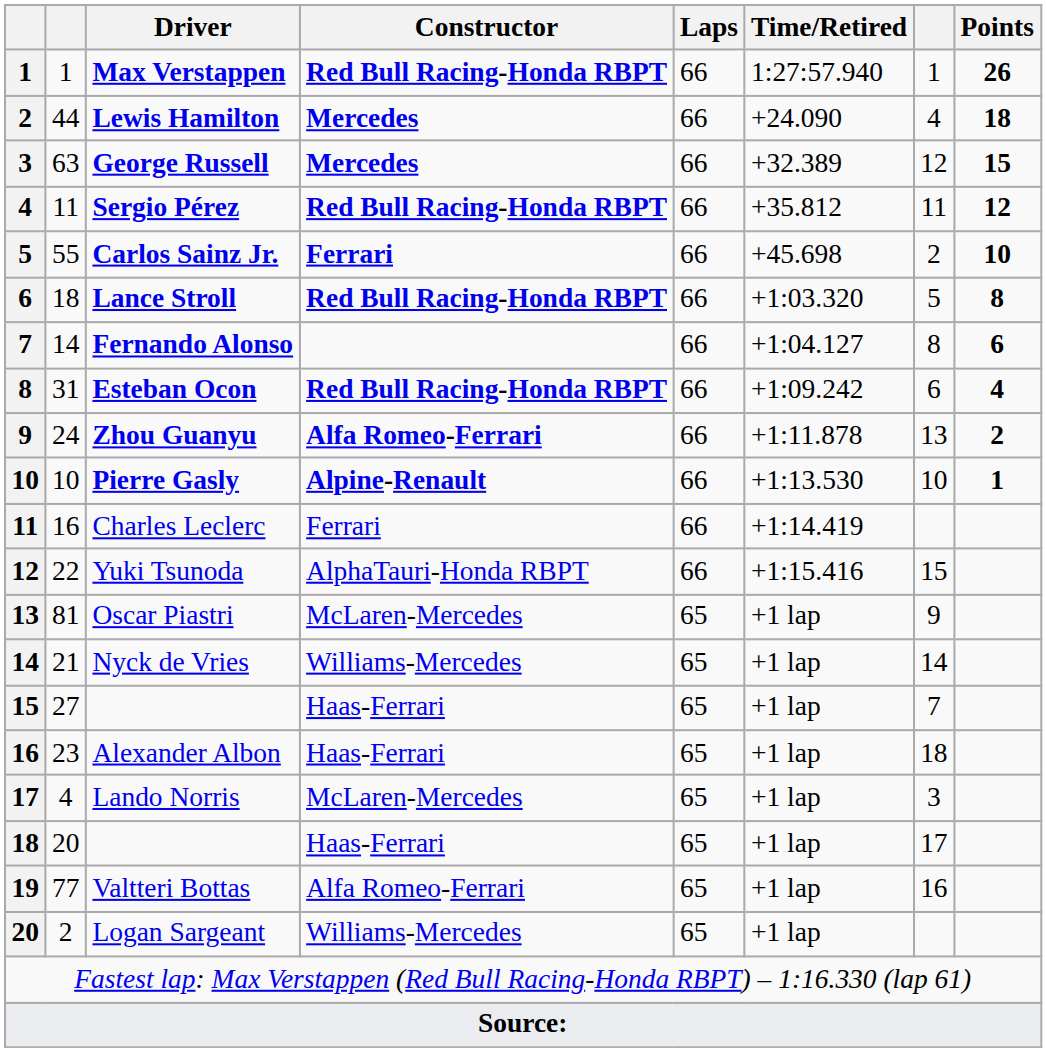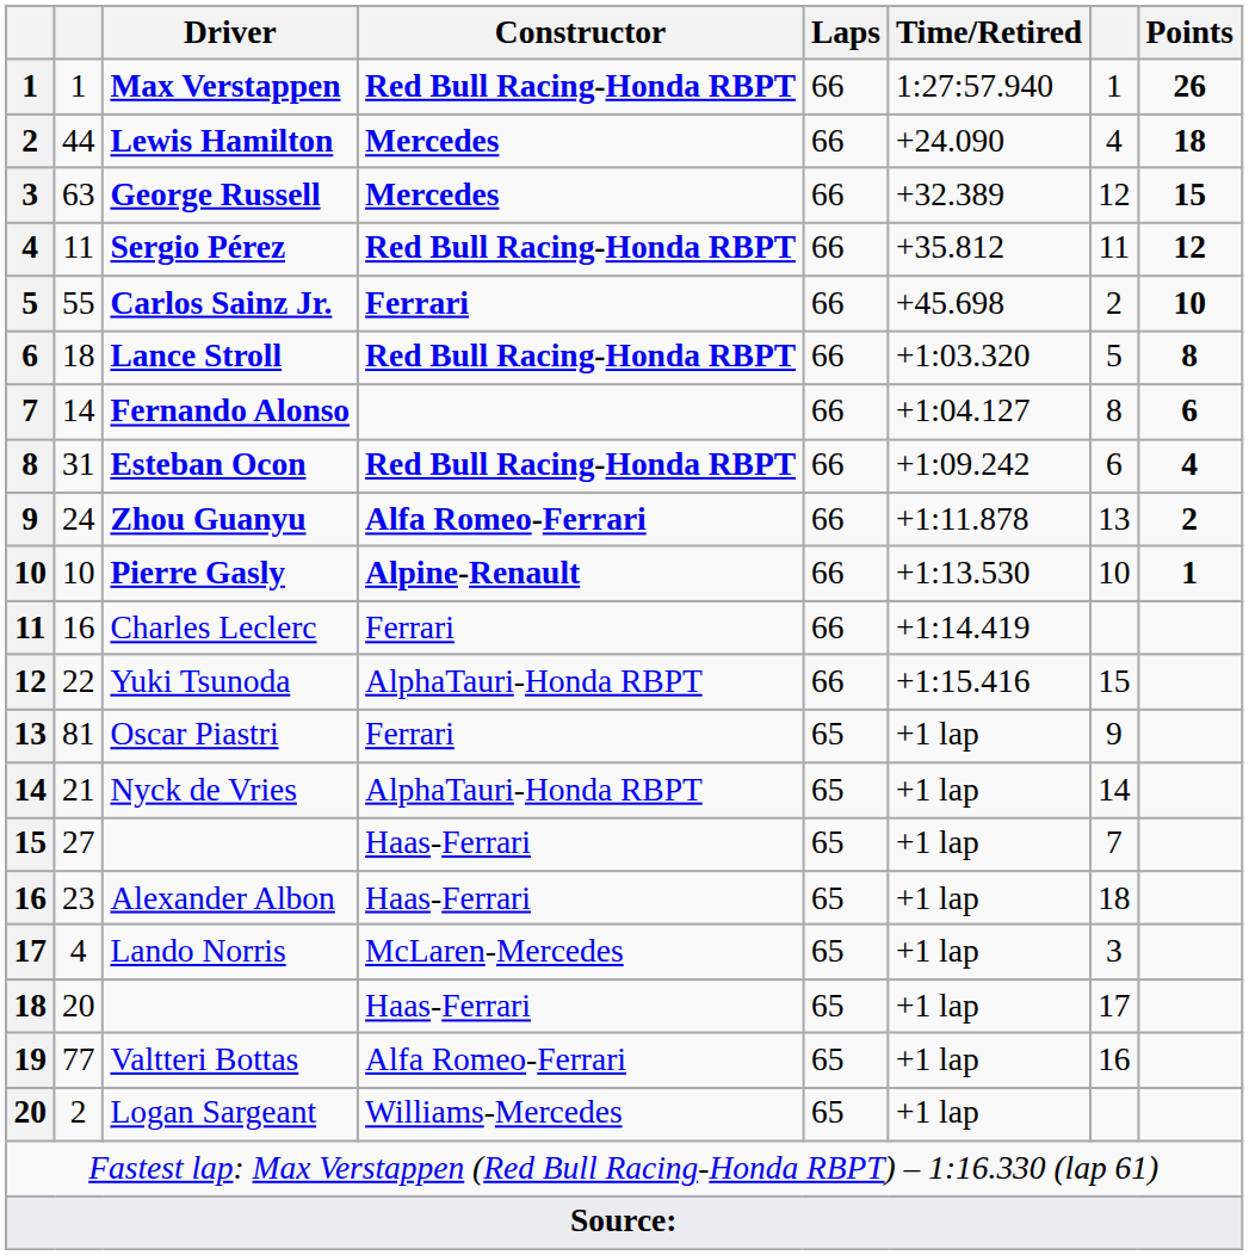 <table class="wikitable sortable" style="font-size: 85%;">
 <tr>
 <th scope="col"></th>
 <th scope="col"></th>
 <th scope="col">Driver</th>
 <th scope="col">Constructor</th>
 <th scope="col" class="unsortable">Laps</th>
 <th scope="col" class="unsortable">Time/Retired</th>
 <th scope="col"></th>
 <th scope="col">Points</th>
 </tr>
 <tr>
 <th>1</th>
 <td align="center">1</td>
 <td data-sort-value="ver"><strong> <a href='#'>Max Verstappen</a></strong></td>
 <td><strong><a href='#'>Red Bull Racing</a>-<a href='#'>Honda RBPT</a></strong></td>
 <td>66</td>
 <td>1:27:57.940</td>
 <td align="center">1</td>
 <td align="center"><strong>26</strong></td>
 </tr>
 <tr>
 <th>2</th>
 <td align="center">44</td>
 <td data-sort-value="ham"><strong> <a href='#'>Lewis Hamilton</a></strong></td>
 <td><a href='#'><strong>Mercedes</strong></a></td>
 <td>66</td>
 <td>+24.090</td>
 <td align="center">4</td>
 <td align="center"><strong>18</strong></td>
 </tr>
 <tr>
 <th>3</th>
 <td align="center">63</td>
 <td data-sort-value="rus"><strong> <a href='#'>George Russell</a></strong></td>
 <td><a href='#'><strong>Mercedes</strong></a></td>
 <td>66</td>
 <td>+32.389</td>
 <td align="center">12</td>
 <td align="center"><strong>15</strong></td>
 </tr>
 <tr>
 <th>4</th>
 <td style="text-align:center">11</td>
 <td data-sort-value="per"><strong> <a href='#'>Sergio Pérez</a></strong></td>
 <td><strong><a href='#'>Red Bull Racing</a>-<a href='#'>Honda RBPT</a></strong></td>
 <td>66</td>
 <td>+35.812</td>
 <td style="text-align:center">11</td>
 <td align="center"><strong>12</strong></td>
 </tr>
 <tr>
 <th>5</th>
 <td align="center">55</td>
 <td data-sort-value="sai"><strong> <a href='#'>Carlos Sainz Jr.</a></strong></td>
 <td><a href='#'><strong>Ferrari</strong></a></td>
 <td>66</td>
 <td>+45.698</td>
 <td align="center">2</td>
 <td align="center"><strong>10</strong></td>
 </tr>
 <tr>
 <th>6</th>
 <td align="center">18</td>
 <td data-sort-value="str"><strong> <a href='#'>Lance Stroll</a></strong></td>
 <td><strong><a href='#'>Red Bull Racing</a>-<a href='#'>Honda RBPT</a></strong></td>
 <td>66</td>
 <td>+1:03.320</td>
 <td align="center">5</td>
 <td align="center"><strong>8</strong></td>
 </tr>
 <tr>
 <th>7</th>
 <td align="center">14</td>
 <td data-sort-value="alo"><strong> <a href='#'>Fernando Alonso</a></strong></td>
 <td><strong></strong></td>
 <td>66</td>
 <td>+1:04.127</td>
 <td align="center">8</td>
 <td align="center"><strong>6</strong></td>
 </tr>
 <tr>
 <th>8</th>
 <td align="center">31</td>
 <td data-sort-value="oco"><strong> <a href='#'>Esteban Ocon</a></strong></td>
 <td><strong><a href='#'>Red Bull Racing</a>-<a href='#'>Honda RBPT</a></strong></td>
 <td>66</td>
 <td>+1:09.242</td>
 <td align="center">6</td>
 <td align="center"><strong>4</strong></td>
 </tr>
 <tr>
 <th>9</th>
 <td align="center">24</td>
 <td data-sort-value="zho"><strong> <a href='#'>Zhou Guanyu</a></strong></td>
 <td><strong><a href='#'>Alfa Romeo</a>-<a href='#'>Ferrari</a></strong></td>
 <td>66</td>
 <td>+1:11.878</td>
 <td align="center">13</td>
 <td align="center"><strong>2</strong></td>
 </tr>
 <tr>
 <th>10</th>
 <td align="center">10</td>
 <td data-sort-value="gas"><strong> <a href='#'>Pierre Gasly</a></strong></td>
 <td><strong><a href='#'>Alpine</a>-<a href='#'>Renault</a></strong></td>
 <td>66</td>
 <td>+1:13.530</td>
 <td align="center">10</td>
 <td align="center"><strong>1</strong></td>
 </tr>
 <tr>
 <th>11</th>
 <td style="text-align:center">16</td>
 <td data-sort-value="lec"> <a href='#'>Charles Leclerc</a></td>
 <td><a href='#'>Ferrari</a></td>
 <td>66</td>
 <td>+1:14.419</td>
 <td align="center"></td>
 <td></td>
 </tr>
 <tr>
 <th>12</th>
 <td align="center">22</td>
 <td data-sort-value="tsu"> <a href='#'>Yuki Tsunoda</a></td>
 <td><a href='#'>AlphaTauri</a>-<a href='#'>Honda RBPT</a></td>
 <td>66</td>
 <td>+1:15.416</td>
 <td align="center">15</td>
 <td></td>
 </tr>
 <tr>
 <th>13</th>
 <td align="center">81</td>
 <td data-sort-value="pia"> <a href='#'>Oscar Piastri</a></td>
-<td><a href='#'>McLaren</a>-<a href='#'>Mercedes</a></td>
+<td><a href='#'>Ferrari</a></td>
 <td>65</td>
 <td>+1 lap</td>
 <td align="center">9</td>
 <td></td>
 </tr>
 <tr>
 <th>14</th>
 <td align="center">21</td>
 <td data-sort-value="dev"> <a href='#'>Nyck de Vries</a></td>
-<td><a href='#'>Williams</a>-<a href='#'>Mercedes</a></td>
+<td><a href='#'>AlphaTauri</a>-<a href='#'>Honda RBPT</a></td>
 <td>65</td>
 <td>+1 lap</td>
 <td align="center">14</td>
 <td></td>
 </tr>
 <tr>
 <th>15</th>
 <td align="center">27</td>
 <td data-sort-value="hul"></td>
 <td><a href='#'>Haas</a>-<a href='#'>Ferrari</a></td>
 <td>65</td>
 <td>+1 lap</td>
 <td align="center">7</td>
 <td></td>
 </tr>
 <tr>
 <th>16</th>
 <td align="center">23</td>
 <td data-sort-value="alb"> <a href='#'>Alexander Albon</a></td>
 <td><a href='#'>Haas</a>-<a href='#'>Ferrari</a></td>
 <td>65</td>
 <td>+1 lap</td>
 <td align="center">18</td>
 <td></td>
 </tr>
 <tr>
 <th>17</th>
 <td align="center">4</td>
 <td data-sort-value="nor"> <a href='#'>Lando Norris</a></td>
 <td><a href='#'>McLaren</a>-<a href='#'>Mercedes</a></td>
 <td>65</td>
 <td>+1 lap</td>
 <td align="center">3</td>
 <td></td>
 </tr>
 <tr>
 <th>18</th>
 <td align="center">20</td>
 <td data-sort-value="mag"></td>
 <td><a href='#'>Haas</a>-<a href='#'>Ferrari</a></td>
 <td>65</td>
 <td>+1 lap</td>
 <td align="center">17</td>
 <td></td>
 </tr>
 <tr>
 <th>19</th>
 <td align="center">77</td>
 <td data-sort-value="bot"> <a href='#'>Valtteri Bottas</a></td>
 <td><a href='#'>Alfa Romeo</a>-<a href='#'>Ferrari</a></td>
 <td>65</td>
 <td>+1 lap</td>
 <td align="center">16</td>
 <td></td>
 </tr>
 <tr>
 <th>20</th>
 <td align="center">2</td>
 <td data-sort-value="sar"> <a href='#'>Logan Sargeant</a></td>
 <td><a href='#'>Williams</a>-<a href='#'>Mercedes</a></td>
 <td>65</td>
 <td>+1 lap</td>
 <td align="center"></td>
 <td></td>
 </tr>
 <tr class="sortbottom">
 <td colspan="8" align="center"><em><a href='#'>Fastest lap</a>:</em>  <em><a href='#'>Max Verstappen</a> (<a href='#'>Red Bull Racing</a>-<a href='#'>Honda RBPT</a>) – 1:16.330 (lap 61)</em></td>
 </tr>
 <tr class="sortbottom">
 <td colspan="8" style="background-color:#eaecf0;text-align:center"><strong>Source:</strong></td>
 </tr>
 </table>
